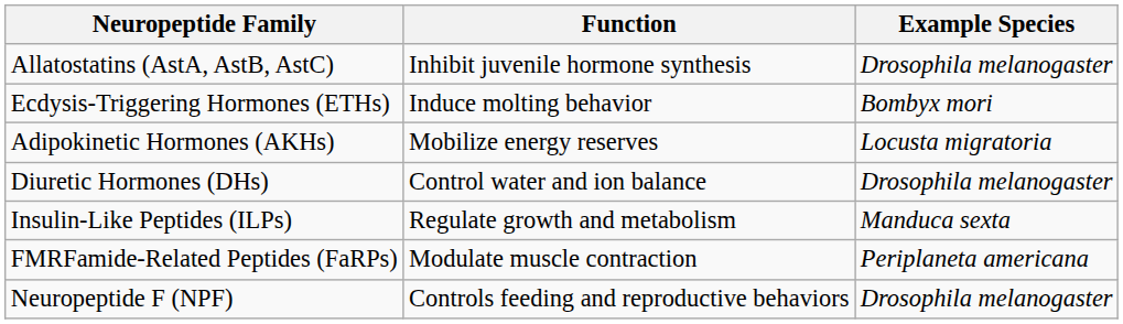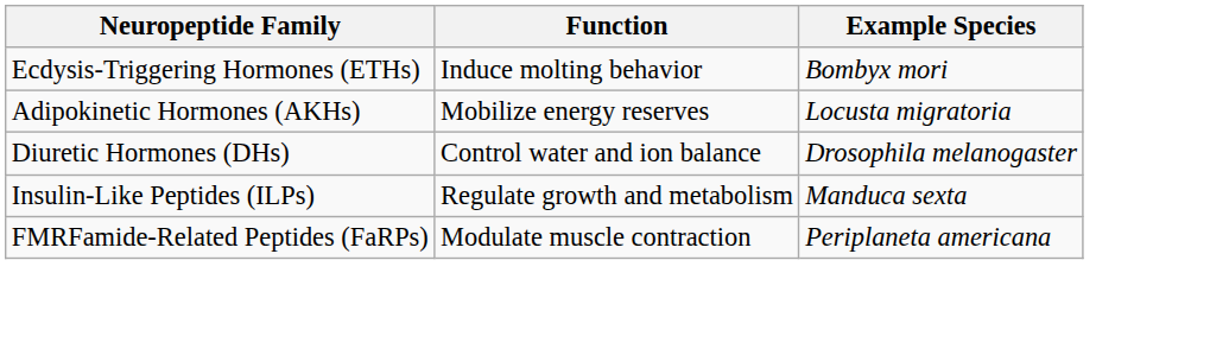 <table class="wikitable">
 <tr>
 <th>Neuropeptide Family</th>
 <th>Function</th>
 <th>Example Species</th>
-</tr>
-<tr>
-<td>Allatostatins (AstA, AstB, AstC)</td>
-<td>Inhibit juvenile hormone synthesis</td>
-<td><em>Drosophila melanogaster</em> </td>
 </tr>
 <tr>
 <td>Ecdysis-Triggering Hormones (ETHs)</td>
 <td>Induce molting behavior</td>
 <td><em>Bombyx mori</em> </td>
 </tr>
 <tr>
 <td>Adipokinetic Hormones (AKHs)</td>
 <td>Mobilize energy reserves</td>
 <td><em>Locusta migratoria</em> </td>
 </tr>
 <tr>
 <td>Diuretic Hormones (DHs)</td>
 <td>Control water and ion balance</td>
 <td><em>Drosophila melanogaster</em> </td>
 </tr>
 <tr>
 <td>Insulin-Like Peptides (ILPs)</td>
 <td>Regulate growth and metabolism</td>
 <td><em>Manduca sexta</em> </td>
 </tr>
 <tr>
 <td>FMRFamide-Related Peptides (FaRPs)</td>
 <td>Modulate muscle contraction</td>
 <td><em>Periplaneta americana</em></td>
 </tr>
-<tr>
-<td>Neuropeptide F (NPF)</td>
-<td>Controls feeding and reproductive behaviors</td>
-<td><em>Drosophila melanogaster</em> </td>
-</tr>
 </table>
